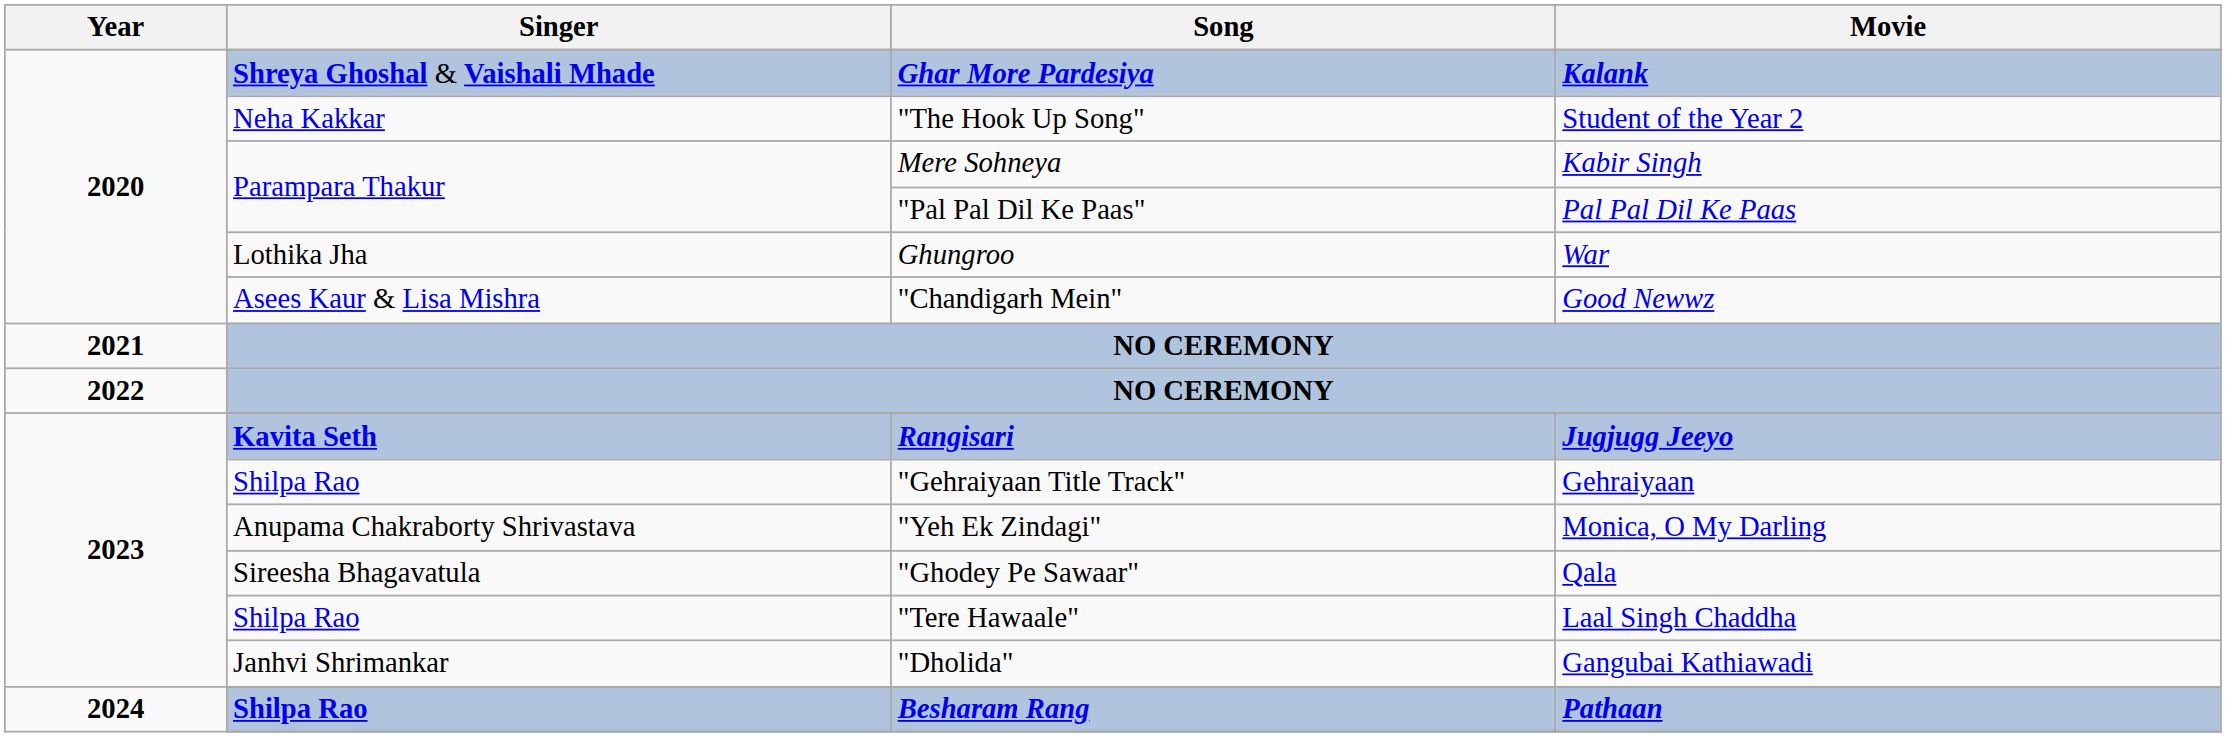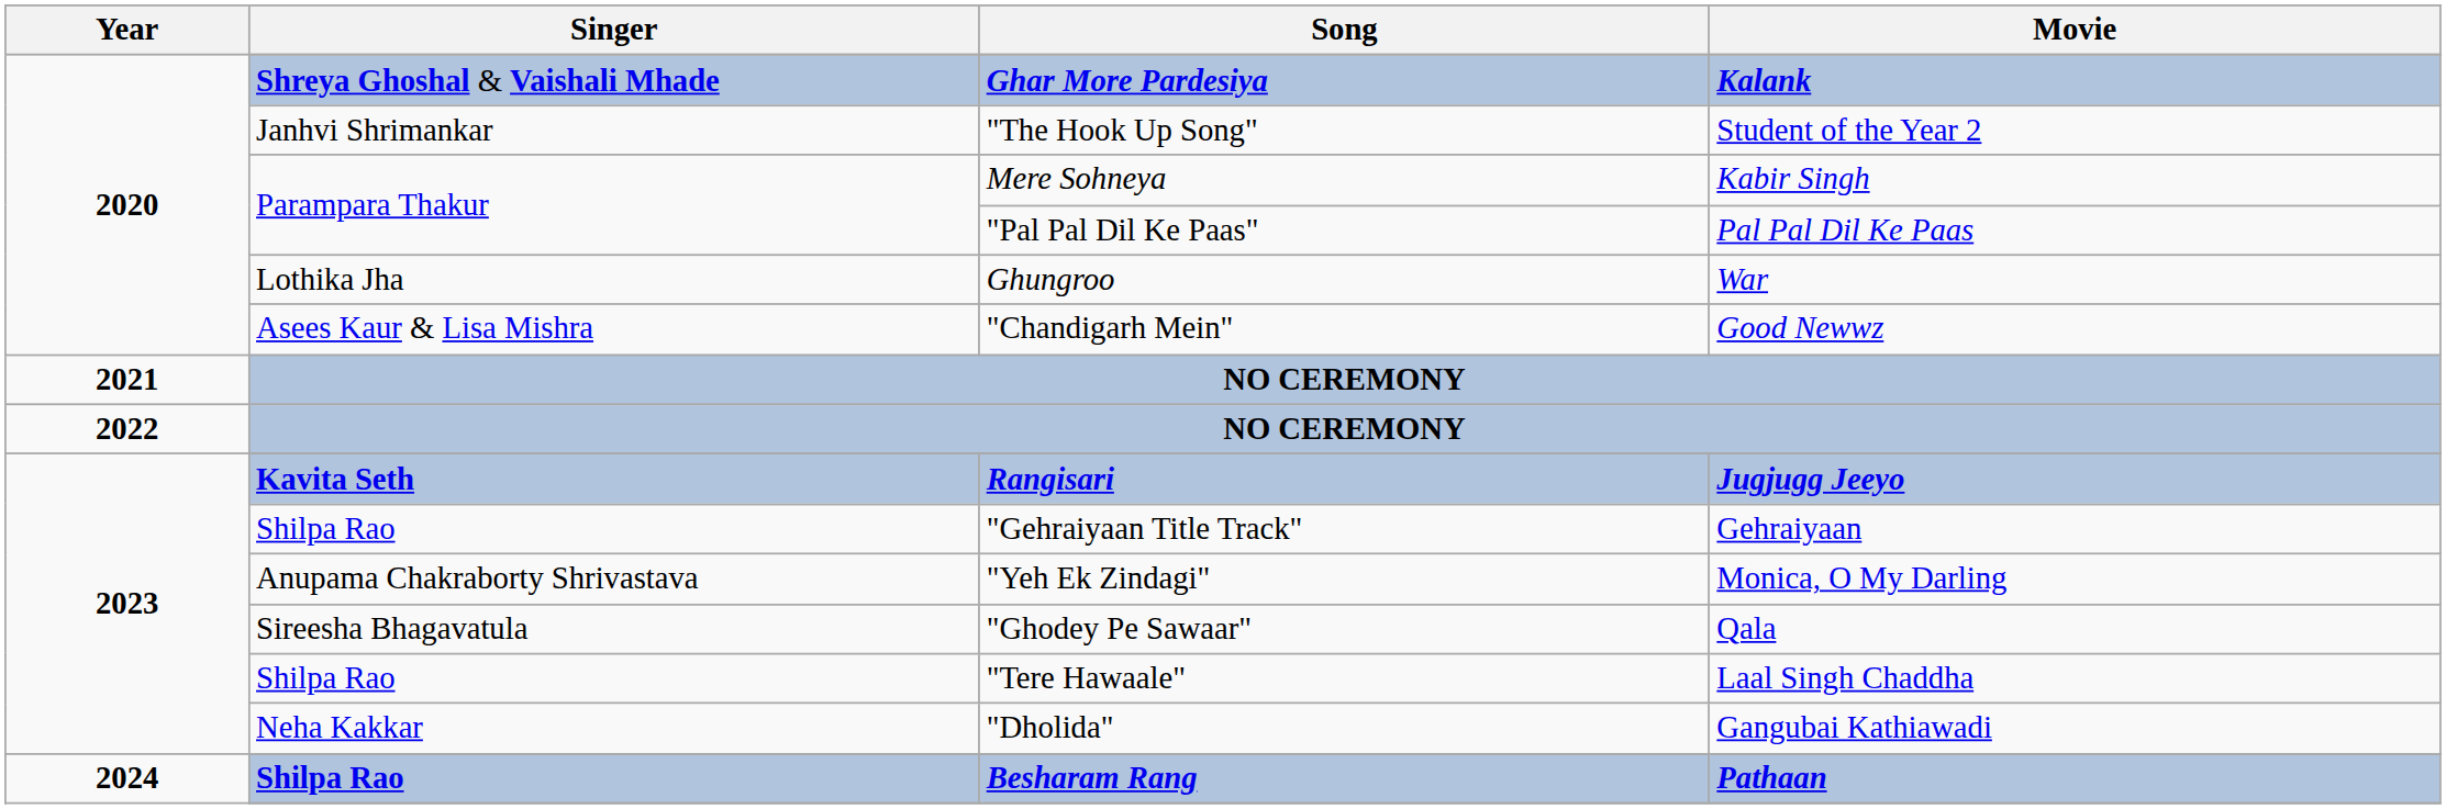 <table class="wikitable" style="width:98%;">
 <tr style="background:#bebebe;">
 <th style="width:10%;">Year</th>
 <th style="width:30%;">Singer</th>
 <th style="width:30%;">Song</th>
 <th style="width:30%;">Movie</th>
 </tr>
 <tr>
 <td rowspan="7" style="text-align:center"><strong>2020</strong></td>
 </tr>
 <tr style="background:#B0C4DE;">
 <td><strong><a href='#'>Shreya Ghoshal</a></strong> & <strong><a href='#'>Vaishali Mhade</a></strong></td>
 <td><strong><em><a href='#'>Ghar More Pardesiya</a></em></strong></td>
 <td><strong><em><a href='#'>Kalank</a></em></strong></td>
 </tr>
 <tr>
-<td><a href='#'>Neha Kakkar</a></td>
+<td>Janhvi Shrimankar</td>
 <td>"The Hook Up Song"</td>
 <td><a href='#'>Student of the Year 2</a></td>
 </tr>
 <tr>
 <td rowspan="2"><a href='#'>Parampara Thakur</a></td>
 <td><em>Mere Sohneya</em></td>
 <td><em><a href='#'>Kabir Singh</a></em></td>
 </tr>
 <tr>
 <td>"Pal Pal Dil Ke Paas"</td>
 <td><em><a href='#'>Pal Pal Dil Ke Paas</a></em></td>
 </tr>
 <tr>
 <td>Lothika Jha</td>
 <td><em>Ghungroo</em></td>
 <td><em><a href='#'>War</a></em></td>
 </tr>
 <tr>
 <td><a href='#'>Asees Kaur</a> & <a href='#'>Lisa Mishra</a></td>
 <td>"Chandigarh Mein"</td>
 <td><em><a href='#'>Good Newwz</a></em></td>
 </tr>
 <tr>
 <td rowspan=1 style="text-align:center"><strong>2021</strong></td>
 <td colspan=3 style="background:#B0C4DE; text-align:center"><strong>NO CEREMONY</strong></td>
 </tr>
 <tr>
 <td rowspan=1 style="text-align:center"><strong>2022</strong></td>
 <td colspan=3 style="background:#B0C4DE; text-align:center"><strong>NO CEREMONY</strong></td>
 </tr>
 <tr>
 <td rowspan=7 style="text-align:center"><strong>2023</strong></td>
 </tr>
 <tr style="background:#B0C4DE;">
 <td><strong><a href='#'>Kavita Seth</a></strong></td>
 <td><strong><em><a href='#'>Rangisari</a></em></strong></td>
 <td><strong><em><a href='#'>Jugjugg Jeeyo</a></em></strong></td>
 </tr>
 <tr>
 <td><a href='#'>Shilpa Rao</a></td>
 <td>"Gehraiyaan Title Track"</td>
 <td><a href='#'>Gehraiyaan</a></td>
 </tr>
 <tr>
 <td>Anupama Chakraborty Shrivastava</td>
 <td>"Yeh Ek Zindagi"</td>
 <td><a href='#'>Monica, O My Darling</a></td>
 </tr>
 <tr>
 <td>Sireesha Bhagavatula</td>
 <td>"Ghodey Pe Sawaar"</td>
 <td><a href='#'>Qala</a></td>
 </tr>
 <tr>
 <td><a href='#'>Shilpa Rao</a></td>
 <td>"Tere Hawaale"</td>
 <td><a href='#'>Laal Singh Chaddha</a></td>
 </tr>
 <tr>
-<td>Janhvi Shrimankar</td>
+<td><a href='#'>Neha Kakkar</a></td>
 <td>"Dholida"</td>
 <td><a href='#'>Gangubai Kathiawadi</a></td>
 </tr>
 <tr>
 <td rowspan=4 style="text-align:center"><strong>2024</strong></td>
 </tr>
 <tr style="background:#B0C4DE;">
 <td><strong><a href='#'>Shilpa Rao</a></strong></td>
 <td><strong><em><a href='#'>Besharam Rang</a></em></strong></td>
 <td><strong><em><a href='#'>Pathaan</a></em></strong></td>
 </tr>
 <tr>
 </tr>
 </table>
